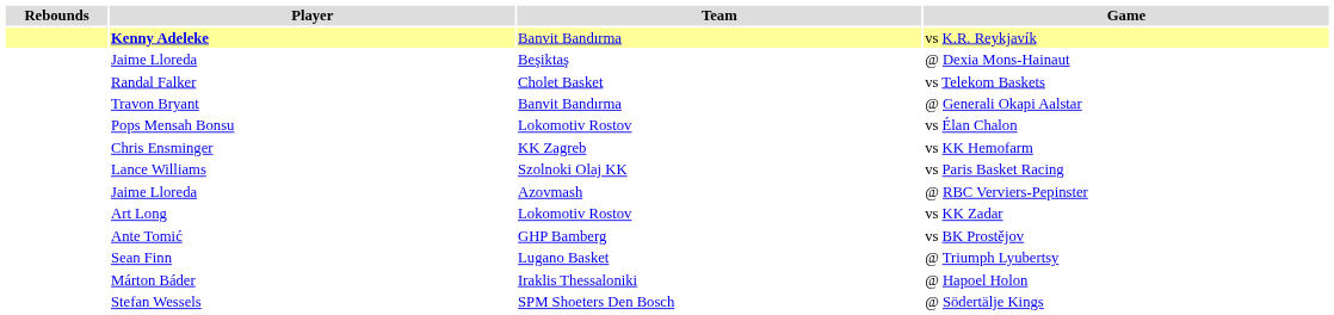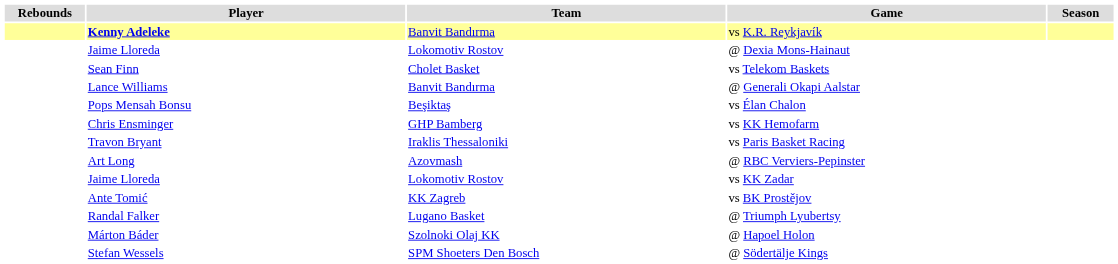 <table class="sortable"  style="font-size:90%; margin:0; width:100%; margin:auto;">
 <tr style="background:#ddd;">
 <th width=50>Rebounds</th>
 <th width=250>Player</th>
 <th width=250>Team</th>
 <th width=250>Game</th>
+<th width=50>Season</th>
 </tr>
 <tr style="background:#ff9;">
 <td></td>
 <td style="text-align:left;"> <strong><a href='#'>Kenny Adeleke</a></strong></td>
 <td style="text-align:left;"> <a href='#'>Banvit Bandırma</a></td>
 <td style="text-align:left;">vs   <a href='#'>K.R. Reykjavík</a></td>
+<td></td>
 </tr>
 <tr>
 <td></td>
 <td style="text-align:left;"> <a href='#'>Jaime Lloreda</a></td>
+<td style="text-align:left;"> <a href='#'>Lokomotiv Rostov</a></td>
+<td style="text-align:left;">@  <a href='#'>Dexia Mons-Hainaut</a></td>
+<td></td>
+</tr>
+<tr>
+<td></td>
+<td style="text-align:left;"> <a href='#'>Sean Finn</a></td>
+<td style="text-align:left;"> <a href='#'>Cholet Basket</a></td>
+<td style="text-align:left;">vs  <a href='#'>Telekom Baskets</a></td>
+<td></td>
+</tr>
+<tr>
+<td></td>
+<td style="text-align:left;"> <a href='#'>Lance Williams</a></td>
+<td style="text-align:left;"> <a href='#'>Banvit Bandırma</a></td>
+<td style="text-align:left;">@  <a href='#'>Generali Okapi Aalstar</a></td>
+<td></td>
+</tr>
+<tr>
+<td></td>
+<td style="text-align:left;"> <a href='#'>Pops Mensah Bonsu</a></td>
 <td style="text-align:left;"> <a href='#'>Beşiktaş</a></td>
-<td style="text-align:left;">@  <a href='#'>Dexia Mons-Hainaut</a></td>
+<td style="text-align:left;">vs  <a href='#'>Élan Chalon</a></td>
+<td></td>
+</tr>
+<tr>
+<td></td>
+<td style="text-align:left;"> <a href='#'>Chris Ensminger</a></td>
+<td style="text-align:left;"> <a href='#'>GHP Bamberg</a></td>
+<td style="text-align:left;">vs <a href='#'>KK Hemofarm</a></td>
+<td></td>
+</tr>
+<tr>
+<td></td>
+<td style="text-align:left;"> <a href='#'>Travon Bryant</a></td>
+<td style="text-align:left;"> <a href='#'>Iraklis Thessaloniki</a></td>
+<td style="text-align:left;">vs  <a href='#'>Paris Basket Racing</a></td>
+<td></td>
+</tr>
+<tr>
+<td></td>
+<td style="text-align:left;"> <a href='#'>Art Long</a></td>
+<td style="text-align:left;"> <a href='#'>Azovmash</a></td>
+<td style="text-align:left;">@  <a href='#'>RBC Verviers-Pepinster</a></td>
+<td></td>
+</tr>
+<tr>
+<td></td>
+<td style="text-align:left;"> <a href='#'>Jaime Lloreda</a></td>
+<td style="text-align:left;"> <a href='#'>Lokomotiv Rostov</a></td>
+<td style="text-align:left;">vs  <a href='#'>KK Zadar</a></td>
+<td></td>
+</tr>
+<tr>
+<td></td>
+<td style="text-align:left;"> <a href='#'>Ante Tomić</a></td>
+<td style="text-align:left;"> <a href='#'>KK Zagreb</a></td>
+<td style="text-align:left;">vs  <a href='#'>BK Prostějov</a></td>
+<td></td>
 </tr>
 <tr>
 <td></td>
 <td style="text-align:left;"> <a href='#'>Randal Falker</a></td>
-<td style="text-align:left;"> <a href='#'>Cholet Basket</a></td>
-<td style="text-align:left;">vs  <a href='#'>Telekom Baskets</a></td>
-</tr>
-<tr>
-<td></td>
-<td style="text-align:left;"> <a href='#'>Travon Bryant</a></td>
-<td style="text-align:left;"> <a href='#'>Banvit Bandırma</a></td>
-<td style="text-align:left;">@  <a href='#'>Generali Okapi Aalstar</a></td>
-</tr>
-<tr>
-<td></td>
-<td style="text-align:left;"> <a href='#'>Pops Mensah Bonsu</a></td>
-<td style="text-align:left;"> <a href='#'>Lokomotiv Rostov</a></td>
-<td style="text-align:left;">vs  <a href='#'>Élan Chalon</a></td>
-</tr>
-<tr>
-<td></td>
-<td style="text-align:left;"> <a href='#'>Chris Ensminger</a></td>
-<td style="text-align:left;"> <a href='#'>KK Zagreb</a></td>
-<td style="text-align:left;">vs <a href='#'>KK Hemofarm</a></td>
-</tr>
-<tr>
-<td></td>
-<td style="text-align:left;"> <a href='#'>Lance Williams</a></td>
-<td style="text-align:left;"> <a href='#'>Szolnoki Olaj KK</a></td>
-<td style="text-align:left;">vs  <a href='#'>Paris Basket Racing</a></td>
-</tr>
-<tr>
-<td></td>
-<td style="text-align:left;"> <a href='#'>Jaime Lloreda</a></td>
-<td style="text-align:left;"> <a href='#'>Azovmash</a></td>
-<td style="text-align:left;">@  <a href='#'>RBC Verviers-Pepinster</a></td>
-</tr>
-<tr>
-<td></td>
-<td style="text-align:left;"> <a href='#'>Art Long</a></td>
-<td style="text-align:left;"> <a href='#'>Lokomotiv Rostov</a></td>
-<td style="text-align:left;">vs  <a href='#'>KK Zadar</a></td>
-</tr>
-<tr>
-<td></td>
-<td style="text-align:left;"> <a href='#'>Ante Tomić</a></td>
-<td style="text-align:left;"> <a href='#'>GHP Bamberg</a></td>
-<td style="text-align:left;">vs  <a href='#'>BK Prostějov</a></td>
-</tr>
-<tr>
-<td></td>
-<td style="text-align:left;"> <a href='#'>Sean Finn</a></td>
 <td style="text-align:left;"> <a href='#'>Lugano Basket</a></td>
 <td style="text-align:left;">@   <a href='#'>Triumph Lyubertsy</a></td>
+<td></td>
 </tr>
 <tr>
 <td></td>
 <td style="text-align:left;"> <a href='#'>Márton Báder</a></td>
-<td style="text-align:left;"> <a href='#'>Iraklis Thessaloniki</a></td>
+<td style="text-align:left;"> <a href='#'>Szolnoki Olaj KK</a></td>
 <td style="text-align:left;">@  <a href='#'>Hapoel Holon</a></td>
+<td></td>
 </tr>
 <tr>
 <td></td>
 <td align=left> <a href='#'>Stefan Wessels</a></td>
 <td style="text-align:left;"> <a href='#'>SPM Shoeters Den Bosch</a></td>
 <td style="text-align:left;">@  <a href='#'>Södertälje Kings</a></td>
+<td></td>
 </tr>
 </table>
